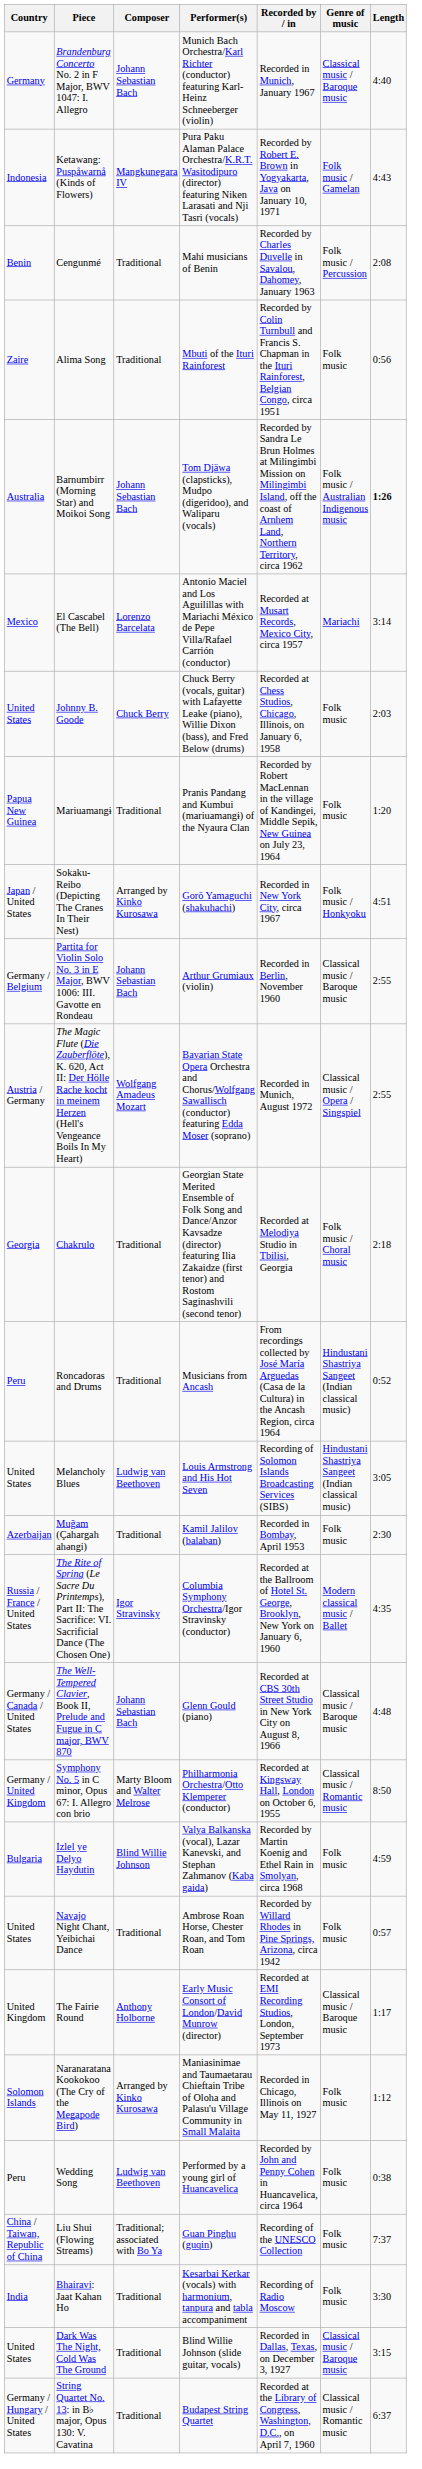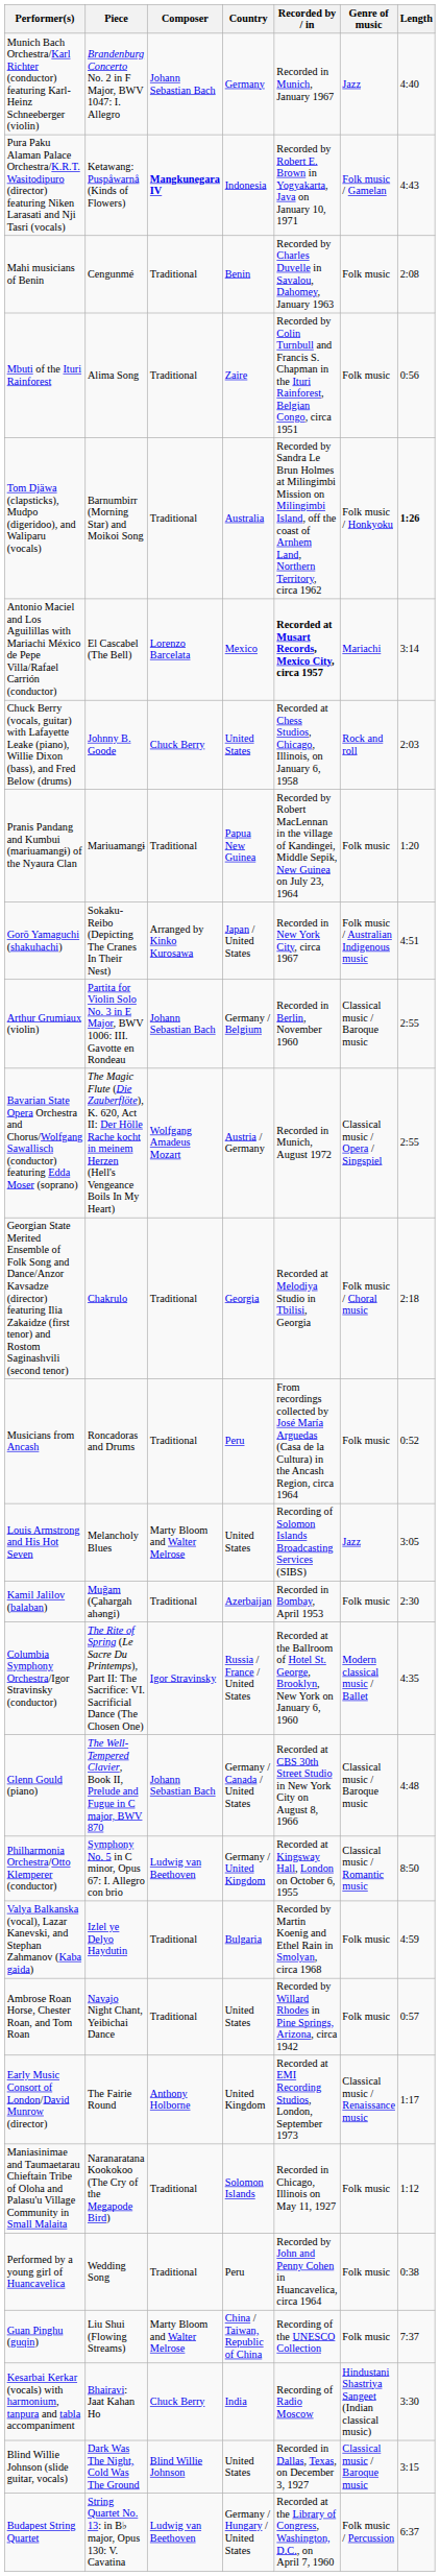 <table class="wikitable sortable" style="margin: 1em auto 1em auto">
 <tr>
-<th>Country</th>
+<th>Performer(s)</th>
 <th>Piece</th>
 <th>Composer</th>
-<th>Performer(s)</th>
+<th>Country</th>
 <th>Recorded by / in</th>
 <th>Genre of music</th>
 <th>Length</th>
 </tr>
 <tr>
-<td><a href='#'>Germany</a></td>
+<td>Munich Bach Orchestra/<a href='#'>Karl Richter</a> (conductor) featuring Karl-Heinz Schneeberger (violin)</td>
 <td><em><a href='#'>Brandenburg Concerto</a></em> No. 2 in F Major, BWV 1047: I. Allegro</td>
 <td><a href='#'>Johann Sebastian Bach</a></td>
-<td>Munich Bach Orchestra/<a href='#'>Karl Richter</a> (conductor) featuring Karl-Heinz Schneeberger (violin)</td>
+<td><a href='#'>Germany</a></td>
 <td>Recorded in <a href='#'>Munich</a>, January 1967</td>
-<td><a href='#'>Classical music</a> / <a href='#'>Baroque music</a></td>
+<td><a href='#'>Jazz</a></td>
 <td>4:40</td>
 </tr>
 <tr>
+<td>Pura Paku Alaman Palace Orchestra/<a href='#'>K.R.T. Wasitodipuro</a> (director) featuring Niken Larasati and Nji Tasri (vocals)</td>
+<td>Ketawang: <a href='#'>Puspåwarnå</a> (Kinds of Flowers)</td>
+<td><strong><a href='#'>Mangkunegara IV</a></strong></td>
 <td><a href='#'>Indonesia</a></td>
-<td>Ketawang: <a href='#'>Puspåwarnå</a> (Kinds of Flowers)</td>
-<td><a href='#'>Mangkunegara IV</a></td>
-<td>Pura Paku Alaman Palace Orchestra/<a href='#'>K.R.T. Wasitodipuro</a> (director) featuring Niken Larasati and Nji Tasri (vocals)</td>
 <td>Recorded by <a href='#'>Robert E. Brown</a> in <a href='#'>Yogyakarta</a>, <a href='#'>Java</a> on January 10, 1971</td>
 <td><a href='#'>Folk music</a> / <a href='#'>Gamelan</a></td>
 <td>4:43</td>
 </tr>
 <tr>
-<td><a href='#'>Benin</a></td>
+<td>Mahi musicians of Benin</td>
 <td>Cengunmé</td>
 <td>Traditional</td>
-<td>Mahi musicians of Benin</td>
+<td><a href='#'>Benin</a></td>
 <td>Recorded by <a href='#'>Charles Duvelle</a> in <a href='#'>Savalou</a>, <a href='#'>Dahomey</a>, January 1963</td>
-<td>Folk music / <a href='#'>Percussion</a></td>
+<td>Folk music</td>
 <td>2:08</td>
 </tr>
 <tr>
-<td><a href='#'>Zaire</a></td>
+<td><a href='#'>Mbuti</a> of the <a href='#'>Ituri Rainforest</a></td>
 <td>Alima Song</td>
 <td>Traditional</td>
-<td><a href='#'>Mbuti</a> of the <a href='#'>Ituri Rainforest</a></td>
+<td><a href='#'>Zaire</a></td>
 <td>Recorded by <a href='#'>Colin Turnbull</a> and Francis S. Chapman in the <a href='#'>Ituri Rainforest</a>, <a href='#'>Belgian Congo</a>, circa 1951</td>
 <td>Folk music</td>
 <td>0:56</td>
 </tr>
 <tr>
+<td><a href='#'>Tom Djäwa</a> (clapsticks), Mudpo (digeridoo), and Waliparu (vocals)</td>
+<td>Barnumbirr (Morning Star) and Moikoi Song</td>
+<td>Traditional</td>
 <td><a href='#'>Australia</a></td>
-<td>Barnumbirr (Morning Star) and Moikoi Song</td>
-<td><a href='#'>Johann Sebastian Bach</a></td>
-<td><a href='#'>Tom Djäwa</a> (clapsticks), Mudpo (digeridoo), and Waliparu (vocals)</td>
 <td>Recorded by Sandra Le Brun Holmes at Milingimbi Mission on <a href='#'>Milingimbi Island</a>, off the coast of <a href='#'>Arnhem Land</a>, <a href='#'>Northern Territory</a>, circa 1962</td>
-<td>Folk music / <a href='#'>Australian Indigenous music</a></td>
+<td>Folk music / <a href='#'>Honkyoku</a></td>
 <td><strong>1:26</strong></td>
 </tr>
 <tr>
-<td><a href='#'>Mexico</a></td>
+<td>Antonio Maciel and Los Aguilillas with Mariachi México de Pepe Villa/Rafael Carrión (conductor)</td>
 <td>El Cascabel (The Bell)</td>
 <td><a href='#'>Lorenzo Barcelata</a></td>
-<td>Antonio Maciel and Los Aguilillas with Mariachi México de Pepe Villa/Rafael Carrión (conductor)</td>
-<td>Recorded at <a href='#'>Musart Records</a>, <a href='#'>Mexico City</a>, circa 1957</td>
+<td><a href='#'>Mexico</a></td>
+<td><strong>Recorded at <a href='#'>Musart Records</a>, <a href='#'>Mexico City</a>, circa 1957</strong></td>
 <td><a href='#'>Mariachi</a></td>
 <td>3:14</td>
 </tr>
 <tr>
-<td><a href='#'>United States</a></td>
+<td>Chuck Berry (vocals, guitar) with Lafayette Leake (piano), Willie Dixon (bass), and Fred Below (drums)</td>
 <td><a href='#'>Johnny B. Goode</a></td>
 <td><a href='#'>Chuck Berry</a></td>
-<td>Chuck Berry (vocals, guitar) with Lafayette Leake (piano), Willie Dixon (bass), and Fred Below (drums)</td>
+<td><a href='#'>United States</a></td>
 <td>Recorded at <a href='#'>Chess Studios</a>, <a href='#'>Chicago</a>, Illinois, on January 6, 1958</td>
-<td>Folk music</td>
+<td><a href='#'>Rock and roll</a></td>
 <td>2:03</td>
 </tr>
 <tr>
-<td><a href='#'>Papua New Guinea</a></td>
+<td>Pranis Pandang and Kumbui (mariuamangɨ) of the Nyaura Clan</td>
 <td>Mariuamangɨ</td>
 <td>Traditional</td>
-<td>Pranis Pandang and Kumbui (mariuamangɨ) of the Nyaura Clan</td>
+<td><a href='#'>Papua New Guinea</a></td>
 <td>Recorded by Robert MacLennan in the village of Kandɨngei, Middle Sepik, <a href='#'>New Guinea</a> on July 23, 1964</td>
 <td>Folk music</td>
 <td>1:20</td>
 </tr>
 <tr>
-<td><a href='#'>Japan</a> / United States</td>
+<td><a href='#'>Gorō Yamaguchi</a> (<a href='#'>shakuhachi</a>)</td>
 <td>Sokaku-Reibo (Depicting The Cranes In Their Nest)</td>
 <td>Arranged by <a href='#'>Kinko Kurosawa</a></td>
-<td><a href='#'>Gorō Yamaguchi</a> (<a href='#'>shakuhachi</a>)</td>
+<td><a href='#'>Japan</a> / United States</td>
 <td>Recorded in <a href='#'>New York City</a>, circa 1967</td>
-<td>Folk music / <a href='#'>Honkyoku</a></td>
+<td>Folk music / <a href='#'>Australian Indigenous music</a></td>
 <td>4:51</td>
 </tr>
 <tr>
-<td>Germany / <a href='#'>Belgium</a></td>
+<td><a href='#'>Arthur Grumiaux</a> (violin)</td>
 <td><a href='#'>Partita for Violin Solo No. 3 in E Major</a>, BWV 1006: III. Gavotte en Rondeau</td>
 <td><a href='#'>Johann Sebastian Bach</a></td>
-<td><a href='#'>Arthur Grumiaux</a> (violin)</td>
+<td>Germany / <a href='#'>Belgium</a></td>
 <td>Recorded in <a href='#'>Berlin</a>, November 1960</td>
 <td>Classical music / Baroque music</td>
 <td>2:55</td>
 </tr>
 <tr>
-<td><a href='#'>Austria</a> / Germany</td>
+<td><a href='#'>Bavarian State Opera</a> Orchestra and Chorus/<a href='#'>Wolfgang Sawallisch</a> (conductor) featuring <a href='#'>Edda Moser</a> (soprano)</td>
 <td><em>The Magic Flute</em> (<em><a href='#'>Die Zauberflöte</a></em>), K. 620, Act II: <a href='#'>Der Hölle Rache kocht in meinem Herzen</a> (Hell's Vengeance Boils In My Heart)</td>
 <td><a href='#'>Wolfgang Amadeus Mozart</a></td>
-<td><a href='#'>Bavarian State Opera</a> Orchestra and Chorus/<a href='#'>Wolfgang Sawallisch</a> (conductor) featuring <a href='#'>Edda Moser</a> (soprano)</td>
+<td><a href='#'>Austria</a> / Germany</td>
 <td>Recorded in Munich, August 1972</td>
 <td>Classical music / <a href='#'>Opera</a> / <a href='#'>Singspiel</a></td>
 <td>2:55</td>
 </tr>
 <tr>
-<td><a href='#'>Georgia</a></td>
+<td>Georgian State Merited Ensemble of Folk Song and Dance/Anzor Kavsadze (director) featuring Ilia Zakaidze (first tenor) and Rostom Saginashvili (second tenor)</td>
 <td><a href='#'>Chakrulo</a></td>
 <td>Traditional</td>
-<td>Georgian State Merited Ensemble of Folk Song and Dance/Anzor Kavsadze (director) featuring Ilia Zakaidze (first tenor) and Rostom Saginashvili (second tenor)</td>
+<td><a href='#'>Georgia</a></td>
 <td>Recorded at <a href='#'>Melodiya</a> Studio in <a href='#'>Tbilisi</a>, Georgia</td>
 <td>Folk music / <a href='#'>Choral music</a></td>
 <td>2:18</td>
 </tr>
 <tr>
-<td><a href='#'>Peru</a></td>
+<td>Musicians from <a href='#'>Ancash</a></td>
 <td>Roncadoras and Drums</td>
 <td>Traditional</td>
-<td>Musicians from <a href='#'>Ancash</a></td>
+<td><a href='#'>Peru</a></td>
 <td>From recordings collected by <a href='#'>José María Arguedas</a> (Casa de la Cultura) in the Ancash Region, circa 1964</td>
-<td><a href='#'>Hindustani Shastriya Sangeet</a> (Indian classical music)</td>
+<td>Folk music</td>
 <td>0:52</td>
 </tr>
 <tr>
+<td><a href='#'>Louis Armstrong and His Hot Seven</a></td>
+<td>Melancholy Blues</td>
+<td>Marty Bloom and <a href='#'>Walter Melrose</a></td>
 <td>United States</td>
-<td>Melancholy Blues</td>
-<td><a href='#'>Ludwig van Beethoven</a></td>
-<td><a href='#'>Louis Armstrong and His Hot Seven</a></td>
 <td>Recording of <a href='#'>Solomon Islands Broadcasting Services</a> (SIBS)</td>
-<td><a href='#'>Hindustani Shastriya Sangeet</a> (Indian classical music)</td>
+<td><a href='#'>Jazz</a></td>
 <td>3:05</td>
 </tr>
 <tr>
-<td><a href='#'>Azerbaijan</a></td>
+<td><a href='#'>Kamil Jalilov</a> (<a href='#'>balaban</a>)</td>
 <td><a href='#'>Muğam</a> (Çahargah ahəngi)</td>
 <td>Traditional</td>
-<td><a href='#'>Kamil Jalilov</a> (<a href='#'>balaban</a>)</td>
+<td><a href='#'>Azerbaijan</a></td>
 <td>Recorded in <a href='#'>Bombay</a>, April 1953</td>
 <td>Folk music</td>
 <td>2:30</td>
 </tr>
 <tr>
-<td><a href='#'>Russia</a> / <a href='#'>France</a> / United States</td>
+<td><a href='#'>Columbia Symphony Orchestra</a>/Igor Stravinsky (conductor)</td>
 <td><em><a href='#'>The Rite of Spring</a></em> (<em>Le Sacre Du Printemps</em>), Part II: The Sacrifice: VI. Sacrificial Dance (The Chosen One)</td>
 <td><a href='#'>Igor Stravinsky</a></td>
-<td><a href='#'>Columbia Symphony Orchestra</a>/Igor Stravinsky (conductor)</td>
+<td><a href='#'>Russia</a> / <a href='#'>France</a> / United States</td>
 <td>Recorded at the Ballroom of <a href='#'>Hotel St. George</a>, <a href='#'>Brooklyn</a>, New York on January 6, 1960</td>
 <td><a href='#'>Modern classical music</a> / <a href='#'>Ballet</a></td>
 <td>4:35</td>
 </tr>
 <tr>
-<td>Germany / <a href='#'>Canada</a> / United States</td>
+<td><a href='#'>Glenn Gould</a> (piano)</td>
 <td><em><a href='#'>The Well-Tempered Clavier</a></em>, Book II, <a href='#'>Prelude and Fugue in C major, BWV 870</a></td>
 <td><a href='#'>Johann Sebastian Bach</a></td>
-<td><a href='#'>Glenn Gould</a> (piano)</td>
+<td>Germany / <a href='#'>Canada</a> / United States</td>
 <td>Recorded at <a href='#'>CBS 30th Street Studio</a> in New York City on August 8, 1966</td>
 <td>Classical music / Baroque music</td>
 <td>4:48</td>
 </tr>
 <tr>
+<td><a href='#'>Philharmonia Orchestra</a>/<a href='#'>Otto Klemperer</a> (conductor)</td>
+<td><a href='#'>Symphony No. 5</a> in C minor, Opus 67: I. Allegro con brio</td>
+<td><a href='#'>Ludwig van Beethoven</a></td>
 <td>Germany / <a href='#'>United Kingdom</a></td>
-<td><a href='#'>Symphony No. 5</a> in C minor, Opus 67: I. Allegro con brio</td>
-<td>Marty Bloom and <a href='#'>Walter Melrose</a></td>
-<td><a href='#'>Philharmonia Orchestra</a>/<a href='#'>Otto Klemperer</a> (conductor)</td>
 <td>Recorded at <a href='#'>Kingsway Hall</a>, <a href='#'>London</a> on October 6, 1955</td>
 <td>Classical music / <a href='#'>Romantic music</a></td>
 <td>8:50</td>
 </tr>
 <tr>
+<td><a href='#'>Valya Balkanska</a> (vocal), Lazar Kanevski, and Stephan Zahmanov (<a href='#'>Kaba gaida</a>)</td>
+<td><a href='#'>Izlel ye Delyo Haydutin</a></td>
+<td>Traditional</td>
 <td><a href='#'>Bulgaria</a></td>
-<td><a href='#'>Izlel ye Delyo Haydutin</a></td>
-<td><a href='#'>Blind Willie Johnson</a></td>
-<td><a href='#'>Valya Balkanska</a> (vocal), Lazar Kanevski, and Stephan Zahmanov (<a href='#'>Kaba gaida</a>)</td>
 <td>Recorded by Martin Koenig and Ethel Rain in <a href='#'>Smolyan</a>, circa 1968</td>
 <td>Folk music</td>
 <td>4:59</td>
 </tr>
 <tr>
-<td>United States</td>
+<td>Ambrose Roan Horse, Chester Roan, and Tom Roan</td>
 <td><a href='#'>Navajo</a> Night Chant, Yeibichai Dance</td>
 <td>Traditional</td>
-<td>Ambrose Roan Horse, Chester Roan, and Tom Roan</td>
+<td>United States</td>
 <td>Recorded by <a href='#'>Willard Rhodes</a> in <a href='#'>Pine Springs, Arizona</a>, circa 1942</td>
 <td>Folk music</td>
 <td>0:57</td>
 </tr>
 <tr>
-<td>United Kingdom</td>
+<td><a href='#'>Early Music Consort of London</a>/<a href='#'>David Munrow</a> (director)</td>
 <td>The Fairie Round</td>
 <td><a href='#'>Anthony Holborne</a></td>
-<td><a href='#'>Early Music Consort of London</a>/<a href='#'>David Munrow</a> (director)</td>
+<td>United Kingdom</td>
 <td>Recorded at <a href='#'>EMI Recording Studios</a>, London, September 1973</td>
-<td>Classical music / Baroque music</td>
+<td>Classical music / <a href='#'>Renaissance music</a></td>
 <td>1:17</td>
 </tr>
 <tr>
+<td>Maniasinimae and Taumaetarau Chieftain Tribe of Oloha and Palasu'u Village Community in <a href='#'>Small Malaita</a></td>
+<td>Naranaratana Kookokoo (The Cry of the <a href='#'>Megapode Bird</a>)</td>
+<td>Traditional</td>
 <td><a href='#'>Solomon Islands</a></td>
-<td>Naranaratana Kookokoo (The Cry of the <a href='#'>Megapode Bird</a>)</td>
-<td>Arranged by <a href='#'>Kinko Kurosawa</a></td>
-<td>Maniasinimae and Taumaetarau Chieftain Tribe of Oloha and Palasu'u Village Community in <a href='#'>Small Malaita</a></td>
 <td>Recorded in Chicago, Illinois on May 11, 1927</td>
 <td>Folk music</td>
 <td>1:12</td>
 </tr>
 <tr>
+<td>Performed by a young girl of <a href='#'>Huancavelica</a></td>
+<td>Wedding Song</td>
+<td>Traditional</td>
 <td>Peru</td>
-<td>Wedding Song</td>
-<td><a href='#'>Ludwig van Beethoven</a></td>
-<td>Performed by a young girl of <a href='#'>Huancavelica</a></td>
 <td>Recorded by <a href='#'>John and Penny Cohen</a> in Huancavelica, circa 1964</td>
 <td>Folk music</td>
 <td>0:38</td>
 </tr>
 <tr>
+<td><a href='#'>Guan Pinghu</a> (<a href='#'>guqin</a>)</td>
+<td>Liu Shui (Flowing Streams)</td>
+<td>Marty Bloom and <a href='#'>Walter Melrose</a></td>
 <td><a href='#'>China</a>  / <a href='#'>Taiwan, Republic of China</a></td>
-<td>Liu Shui (Flowing Streams)</td>
-<td>Traditional; associated with <a href='#'>Bo Ya</a></td>
-<td><a href='#'>Guan Pinghu</a> (<a href='#'>guqin</a>)</td>
 <td>Recording of the <a href='#'>UNESCO Collection</a></td>
 <td>Folk music</td>
 <td>7:37</td>
 </tr>
 <tr>
+<td><a href='#'>Kesarbai Kerkar</a> (vocals) with <a href='#'>harmonium</a>, <a href='#'>tanpura</a> and <a href='#'>tabla</a> accompaniment</td>
+<td><a href='#'>Bhairavi</a>: Jaat Kahan Ho</td>
+<td><a href='#'>Chuck Berry</a></td>
 <td><a href='#'>India</a></td>
-<td><a href='#'>Bhairavi</a>: Jaat Kahan Ho</td>
-<td>Traditional</td>
-<td><a href='#'>Kesarbai Kerkar</a> (vocals) with <a href='#'>harmonium</a>, <a href='#'>tanpura</a> and <a href='#'>tabla</a> accompaniment</td>
 <td>Recording of <a href='#'>Radio Moscow</a></td>
-<td>Folk music</td>
+<td><a href='#'>Hindustani Shastriya Sangeet</a> (Indian classical music)</td>
 <td>3:30</td>
 </tr>
 <tr>
+<td>Blind Willie Johnson (slide guitar, vocals)</td>
+<td><a href='#'>Dark Was The Night, Cold Was The Ground</a></td>
+<td><a href='#'>Blind Willie Johnson</a></td>
 <td>United States</td>
-<td><a href='#'>Dark Was The Night, Cold Was The Ground</a></td>
-<td>Traditional</td>
-<td>Blind Willie Johnson (slide guitar, vocals)</td>
 <td>Recorded in <a href='#'>Dallas</a>, <a href='#'>Texas</a>, on December 3, 1927</td>
 <td><a href='#'>Classical music</a> / <a href='#'>Baroque music</a></td>
 <td>3:15</td>
 </tr>
 <tr>
+<td><a href='#'>Budapest String Quartet</a></td>
+<td><a href='#'>String Quartet No. 13</a>: in B♭ major, Opus 130: V. Cavatina</td>
+<td><a href='#'>Ludwig van Beethoven</a></td>
 <td>Germany / <a href='#'>Hungary</a> / United States</td>
-<td><a href='#'>String Quartet No. 13</a>: in B♭ major, Opus 130: V. Cavatina</td>
-<td>Traditional</td>
-<td><a href='#'>Budapest String Quartet</a></td>
 <td>Recorded at the <a href='#'>Library of Congress</a>, <a href='#'>Washington, D.C.</a>, on April 7, 1960</td>
-<td>Classical music / Romantic music</td>
+<td>Folk music / <a href='#'>Percussion</a></td>
 <td>6:37</td>
 </tr>
 </table>
